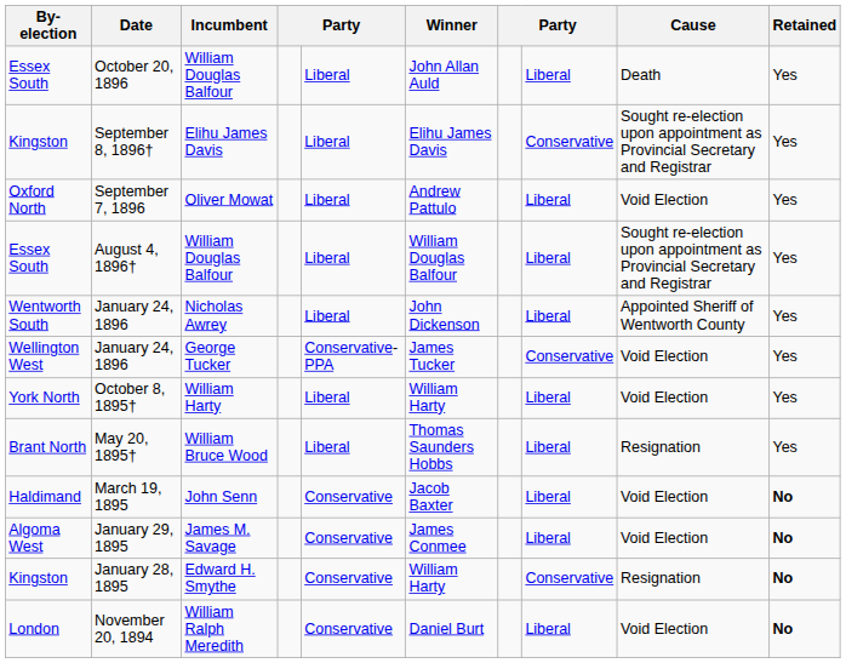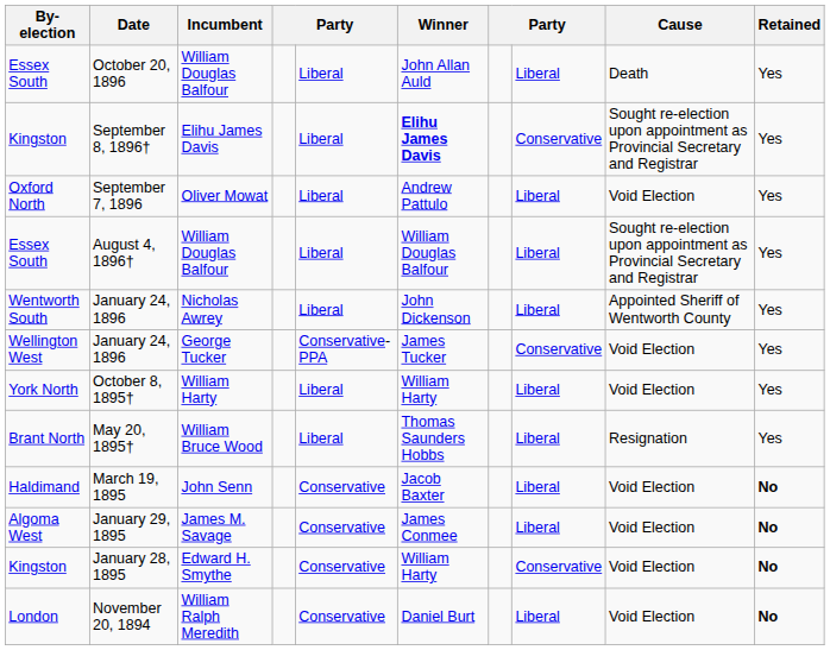 <table class=wikitable style="width:100%">
 <tr>
 <th>By-election</th>
 <th>Date</th>
 <th>Incumbent</th>
 <th colspan=2>Party</th>
 <th>Winner</th>
 <th colspan=2>Party</th>
 <th>Cause</th>
 <th>Retained</th>
 </tr>
 <tr>
 <td><a href='#'>Essex South</a></td>
 <td>October 20, 1896</td>
 <td><a href='#'>William Douglas Balfour</a></td>
 <td>    </td>
 <td><a href='#'>Liberal</a></td>
 <td><a href='#'>John Allan Auld</a></td>
 <td>    </td>
 <td><a href='#'>Liberal</a></td>
 <td>Death</td>
 <td>Yes</td>
 </tr>
 <tr>
 <td><a href='#'>Kingston</a></td>
 <td>September 8, 1896†</td>
 <td><a href='#'>Elihu James Davis</a></td>
 <td>    </td>
 <td><a href='#'>Liberal</a></td>
-<td><a href='#'>Elihu James Davis</a></td>
+<td><strong><a href='#'>Elihu James Davis</a></strong></td>
 <td>    </td>
 <td><a href='#'>Conservative</a></td>
 <td>Sought re-election upon appointment as Provincial Secretary and Registrar</td>
 <td>Yes</td>
 </tr>
 <tr>
 <td><a href='#'>Oxford North</a></td>
 <td>September 7, 1896</td>
 <td><a href='#'>Oliver Mowat</a></td>
 <td>    </td>
 <td><a href='#'>Liberal</a></td>
 <td><a href='#'>Andrew Pattulo</a></td>
 <td>    </td>
 <td><a href='#'>Liberal</a></td>
 <td>Void Election</td>
 <td>Yes</td>
 </tr>
 <tr>
 <td><a href='#'>Essex South</a></td>
 <td>August 4, 1896†</td>
 <td><a href='#'>William Douglas Balfour</a></td>
 <td>    </td>
 <td><a href='#'>Liberal</a></td>
 <td><a href='#'>William Douglas Balfour</a></td>
 <td>    </td>
 <td><a href='#'>Liberal</a></td>
 <td>Sought re-election upon appointment as Provincial Secretary and Registrar</td>
 <td>Yes</td>
 </tr>
 <tr>
 <td><a href='#'>Wentworth South</a></td>
 <td>January 24, 1896</td>
 <td><a href='#'>Nicholas Awrey</a></td>
 <td>    </td>
 <td><a href='#'>Liberal</a></td>
 <td><a href='#'>John Dickenson</a></td>
 <td>    </td>
 <td><a href='#'>Liberal</a></td>
 <td>Appointed Sheriff of Wentworth County</td>
 <td>Yes</td>
 </tr>
 <tr>
 <td><a href='#'>Wellington West</a></td>
 <td>January 24, 1896</td>
 <td><a href='#'>George Tucker</a></td>
 <td>    </td>
 <td><a href='#'>Conservative</a>-<a href='#'>PPA</a></td>
 <td><a href='#'>James Tucker</a></td>
 <td>    </td>
 <td><a href='#'>Conservative</a></td>
 <td>Void Election</td>
 <td>Yes</td>
 </tr>
 <tr>
 <td><a href='#'>York North</a></td>
 <td>October 8, 1895†</td>
 <td><a href='#'>William Harty</a></td>
 <td>    </td>
 <td><a href='#'>Liberal</a></td>
 <td><a href='#'>William Harty</a></td>
 <td>    </td>
 <td><a href='#'>Liberal</a></td>
 <td>Void Election</td>
 <td>Yes</td>
 </tr>
 <tr>
 <td><a href='#'>Brant North</a></td>
 <td>May 20, 1895†</td>
 <td><a href='#'>William Bruce Wood</a></td>
 <td>    </td>
 <td><a href='#'>Liberal</a></td>
 <td><a href='#'>Thomas Saunders Hobbs</a></td>
 <td>    </td>
 <td><a href='#'>Liberal</a></td>
 <td>Resignation</td>
 <td>Yes</td>
 </tr>
 <tr>
 <td><a href='#'>Haldimand</a></td>
 <td>March 19, 1895</td>
 <td><a href='#'>John Senn</a></td>
 <td>    </td>
 <td><a href='#'>Conservative</a></td>
 <td><a href='#'>Jacob Baxter</a></td>
 <td>    </td>
 <td><a href='#'>Liberal</a></td>
 <td>Void Election</td>
 <td><strong>No</strong></td>
 </tr>
 <tr>
 <td><a href='#'>Algoma West</a></td>
 <td>January 29, 1895</td>
 <td><a href='#'>James M. Savage</a></td>
 <td>    </td>
 <td><a href='#'>Conservative</a></td>
 <td><a href='#'>James Conmee</a></td>
 <td>    </td>
 <td><a href='#'>Liberal</a></td>
 <td>Void Election</td>
 <td><strong>No</strong></td>
 </tr>
 <tr>
 <td><a href='#'>Kingston</a></td>
 <td>January 28, 1895</td>
 <td><a href='#'>Edward H. Smythe</a></td>
 <td>    </td>
 <td><a href='#'>Conservative</a></td>
 <td><a href='#'>William Harty</a></td>
 <td>    </td>
 <td><a href='#'>Conservative</a></td>
-<td>Resignation</td>
+<td>Void Election</td>
 <td><strong>No</strong></td>
 </tr>
 <tr>
 <td><a href='#'>London</a></td>
 <td>November 20, 1894</td>
 <td><a href='#'>William Ralph Meredith</a></td>
 <td>    </td>
 <td><a href='#'>Conservative</a></td>
 <td><a href='#'>Daniel Burt</a></td>
 <td>    </td>
 <td><a href='#'>Liberal</a></td>
 <td>Void Election</td>
 <td><strong>No</strong></td>
 </tr>
 </table>
